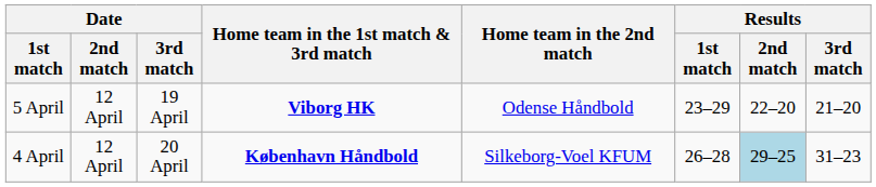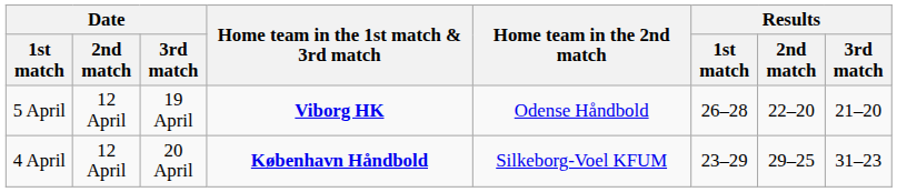 <table class="wikitable" style="text-align:center; margin-left:1em;">
 <tr>
 <th colspan="3">Date</th>
 <th rowspan="2" style="width:220px;">Home team in the 1st match & 3rd match</th>
 <th rowspan="2" style="width:180px;">Home team in the 2nd match</th>
 <th colspan="3">Results</th>
 </tr>
 <tr>
 <th style="width:50px;">1st match</th>
 <th style="width:50px;">2nd match</th>
 <th style="width:50px;">3rd match</th>
 <th style="width:50px;">1st match</th>
 <th style="width:50px;">2nd match</th>
 <th style="width:50px;">3rd match</th>
 </tr>
 <tr>
 <td>5 April</td>
 <td>12 April</td>
 <td>19 April</td>
 <td><strong><a href='#'>Viborg HK</a></strong></td>
 <td><a href='#'>Odense Håndbold</a></td>
-<td>23–29</td>
+<td>26–28</td>
 <td>22–20</td>
 <td>21–20</td>
 </tr>
 <tr>
 <td>4 April</td>
 <td>12 April</td>
 <td>20 April</td>
 <td><strong><a href='#'>København Håndbold</a></strong></td>
 <td><a href='#'>Silkeborg-Voel KFUM</a></td>
-<td>26–28</td>
-<td style="background: lightblue;">29–25</td>
+<td>23–29</td>
+<td>29–25</td>
 <td>31–23</td>
 </tr>
 </table>
